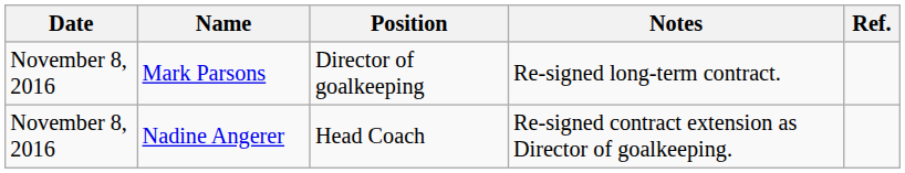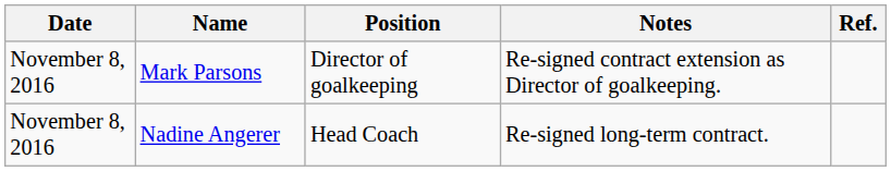 <table class="wikitable" style="text-align:left; font-size:95%;">
 <tr>
 <th style="width:125px;">Date</th>
 <th style="width:250px;">Name</th>
 <th style="width:250px;">Position</th>
 <th style="width:550px;">Notes</th>
 <th style="width:40px;">Ref.</th>
 </tr>
 <tr>
 <td>November 8, 2016</td>
 <td><a href='#'>Mark Parsons</a></td>
 <td>Director of goalkeeping</td>
-<td>Re-signed long-term contract.</td>
+<td>Re-signed contract extension as Director of goalkeeping.</td>
 <td></td>
 </tr>
 <tr>
 <td>November 8, 2016</td>
 <td><a href='#'>Nadine Angerer</a></td>
 <td>Head Coach</td>
-<td>Re-signed contract extension as Director of goalkeeping.</td>
+<td>Re-signed long-term contract.</td>
 <td></td>
 </tr>
 </table>
